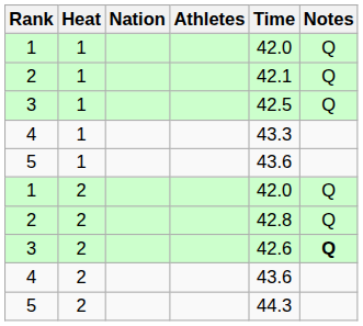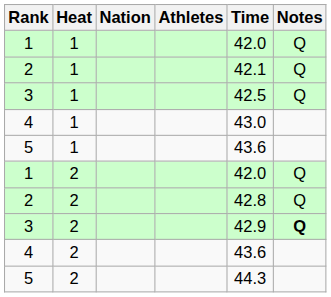 <table class="wikitable sortable" style="text-align:center">
 <tr>
 <th>Rank</th>
 <th>Heat</th>
 <th>Nation</th>
 <th>Athletes</th>
 <th>Time</th>
 <th>Notes</th>
 </tr>
 <tr bgcolor=ccffcc>
 <td>1</td>
 <td>1</td>
 <td align=left></td>
 <td align=left></td>
 <td>42.0</td>
 <td>Q</td>
 </tr>
 <tr bgcolor=ccffcc>
 <td>2</td>
 <td>1</td>
 <td align=left></td>
 <td align=left></td>
 <td>42.1</td>
 <td>Q</td>
 </tr>
 <tr bgcolor=ccffcc>
 <td>3</td>
 <td>1</td>
 <td align=left></td>
 <td align=left></td>
 <td>42.5</td>
 <td>Q</td>
 </tr>
 <tr>
 <td>4</td>
 <td>1</td>
 <td align=left></td>
 <td align=left></td>
-<td>43.3</td>
+<td>43.0</td>
 <td></td>
 </tr>
 <tr>
 <td>5</td>
 <td>1</td>
 <td align=left></td>
 <td align=left></td>
 <td>43.6</td>
 <td></td>
 </tr>
 <tr bgcolor=ccffcc>
 <td>1</td>
 <td>2</td>
 <td align=left></td>
 <td align=left></td>
 <td>42.0</td>
 <td>Q</td>
 </tr>
 <tr bgcolor=ccffcc>
 <td>2</td>
 <td>2</td>
 <td align=left></td>
 <td align=left></td>
 <td>42.8</td>
 <td>Q</td>
 </tr>
 <tr bgcolor=ccffcc>
 <td>3</td>
 <td>2</td>
 <td align=left></td>
 <td align=left></td>
-<td>42.6</td>
+<td>42.9</td>
 <td><strong>Q</strong></td>
 </tr>
 <tr>
 <td>4</td>
 <td>2</td>
 <td align=left></td>
 <td align=left></td>
 <td>43.6</td>
 <td></td>
 </tr>
 <tr>
 <td>5</td>
 <td>2</td>
 <td align=left></td>
 <td align=left></td>
 <td>44.3</td>
 <td></td>
 </tr>
 </table>
